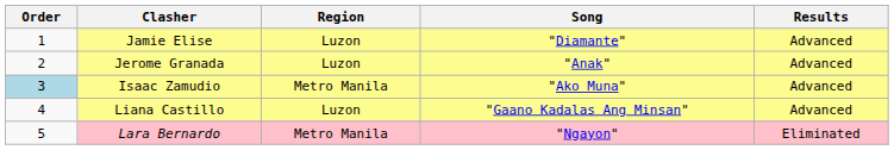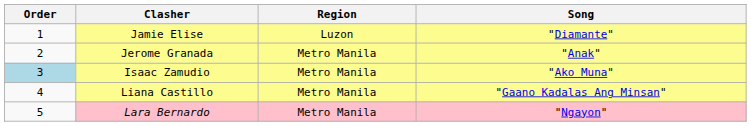 <table class="wikitable" style="text-align:center; line-height:17px; width:100%;">
 <tr>
 <th>Order</th>
 <th>Clasher</th>
 <th>Region</th>
 <th>Song</th>
-<th>Results</th>
 </tr>
 <tr>
 <td>1</td>
 <td style="background:#fdfc8f;">Jamie Elise</td>
 <td style="background:#fdfc8f;">Luzon</td>
 <td style="background:#fdfc8f;">"<a href='#'>Diamante</a>"</td>
-<td style="background:#fdfc8f;">Advanced</td>
 </tr>
 <tr>
 <td>2</td>
 <td style="background:#fdfc8f;">Jerome Granada</td>
-<td style="background:#fdfc8f;">Luzon</td>
+<td style="background:#fdfc8f;">Metro Manila</td>
 <td style="background:#fdfc8f;">"<a href='#'>Anak</a>"</td>
-<td style="background:#fdfc8f;">Advanced</td>
 </tr>
 <tr>
 <td style="background: lightblue;">3</td>
 <td style="background:#fdfc8f;">Isaac Zamudio</td>
 <td style="background:#fdfc8f;">Metro Manila</td>
 <td style="background:#fdfc8f;">"<a href='#'>Ako Muna</a>"</td>
-<td style="background:#fdfc8f;">Advanced</td>
 </tr>
 <tr>
 <td>4</td>
 <td style="background:#fdfc8f;">Liana Castillo</td>
-<td style="background:#fdfc8f;">Luzon</td>
+<td style="background:#fdfc8f;">Metro Manila</td>
 <td style="background:#fdfc8f;">"<a href='#'>Gaano Kadalas Ang Minsan</a>"</td>
-<td style="background:#fdfc8f;">Advanced</td>
 </tr>
 <tr>
 <td>5</td>
 <td style="background:pink;"><em>Lara Bernardo</em></td>
 <td style="background:pink;">Metro Manila</td>
 <td style="background:pink;">"<a href='#'>Ngayon</a>"</td>
-<td style="background:pink;">Eliminated</td>
 </tr>
 </table>
